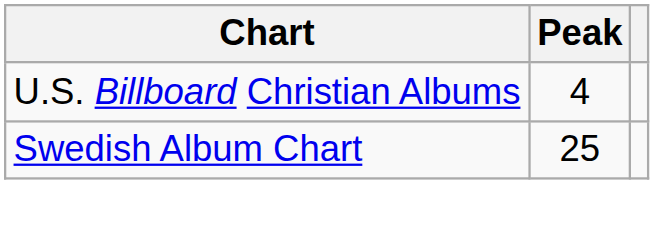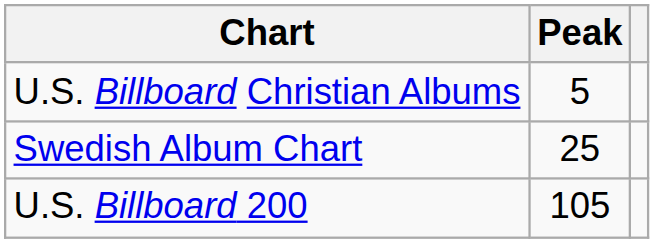 <table class="wikitable sortable">
 <tr>
 <th>Chart</th>
 <th>Peak</th>
 <th class=unsortable></th>
 </tr>
 <tr>
 <td>U.S. <em><a href='#'>Billboard</a></em> <a href='#'>Christian Albums</a></td>
-<td align=center>4</td>
+<td align=center>5</td>
 <td></td>
 </tr>
 <tr>
 <td><a href='#'>Swedish Album Chart</a></td>
 <td align=center>25</td>
 <td></td>
 </tr>
+<tr>
+<td>U.S. <a href='#'><em>Billboard</em> 200</a></td>
+<td align=center>105</td>
+<td></td>
+</tr>
 </table>
